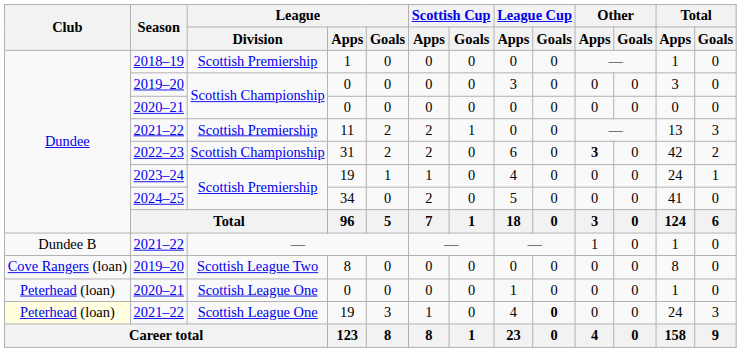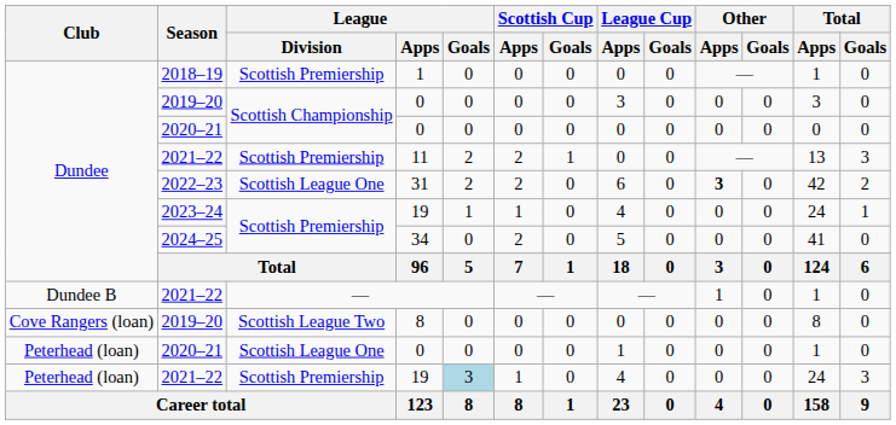 <table class="wikitable" style="text-align: center">
 <tr>
 <th rowspan="2">Club</th>
 <th rowspan="2">Season</th>
 <th colspan="3">League</th>
 <th colspan="2"><a href='#'>Scottish Cup</a></th>
 <th colspan="2"><a href='#'>League Cup</a></th>
 <th colspan="2">Other</th>
 <th colspan="2">Total</th>
 </tr>
 <tr>
 <th>Division</th>
 <th>Apps</th>
 <th>Goals</th>
 <th>Apps</th>
 <th>Goals</th>
 <th>Apps</th>
 <th>Goals</th>
 <th>Apps</th>
 <th>Goals</th>
 <th>Apps</th>
 <th>Goals</th>
 </tr>
 <tr>
 <td rowspan="8"><a href='#'>Dundee</a></td>
 <td><a href='#'>2018–19</a></td>
 <td><a href='#'>Scottish Premiership</a></td>
 <td>1</td>
 <td>0</td>
 <td>0</td>
 <td>0</td>
 <td>0</td>
 <td>0</td>
 <td colspan="2">—</td>
 <td>1</td>
 <td>0</td>
 </tr>
 <tr>
 <td><a href='#'>2019–20</a></td>
 <td rowspan="2"><a href='#'>Scottish Championship</a></td>
 <td>0</td>
 <td>0</td>
 <td>0</td>
 <td>0</td>
 <td>3</td>
 <td>0</td>
 <td>0</td>
 <td>0</td>
 <td>3</td>
 <td>0</td>
 </tr>
 <tr>
 <td><a href='#'>2020–21</a></td>
 <td>0</td>
 <td>0</td>
 <td>0</td>
 <td>0</td>
 <td>0</td>
 <td>0</td>
 <td>0</td>
 <td>0</td>
 <td>0</td>
 <td>0</td>
 </tr>
 <tr>
 <td><a href='#'>2021–22</a></td>
 <td><a href='#'>Scottish Premiership</a></td>
 <td>11</td>
 <td>2</td>
 <td>2</td>
 <td>1</td>
 <td>0</td>
 <td>0</td>
 <td colspan="2">—</td>
 <td>13</td>
 <td>3</td>
 </tr>
 <tr>
 <td><a href='#'>2022–23</a></td>
-<td><a href='#'>Scottish Championship</a></td>
+<td><a href='#'>Scottish League One</a></td>
 <td>31</td>
 <td>2</td>
 <td>2</td>
 <td>0</td>
 <td>6</td>
 <td>0</td>
 <td><strong>3</strong></td>
 <td>0</td>
 <td>42</td>
 <td>2</td>
 </tr>
 <tr>
 <td><a href='#'>2023–24</a></td>
 <td rowspan="2"><a href='#'>Scottish Premiership</a></td>
 <td>19</td>
 <td>1</td>
 <td>1</td>
 <td>0</td>
 <td>4</td>
 <td>0</td>
 <td>0</td>
 <td>0</td>
 <td>24</td>
 <td>1</td>
 </tr>
 <tr>
 <td><a href='#'>2024–25</a></td>
 <td>34</td>
 <td>0</td>
 <td>2</td>
 <td>0</td>
 <td>5</td>
 <td>0</td>
 <td>0</td>
 <td>0</td>
 <td>41</td>
 <td>0</td>
 </tr>
 <tr>
 <th colspan="2">Total</th>
 <th>96</th>
 <th>5</th>
 <th>7</th>
 <th>1</th>
 <th>18</th>
 <th>0</th>
 <th>3</th>
 <th>0</th>
 <th>124</th>
 <th>6</th>
 </tr>
 <tr>
 <td>Dundee B</td>
 <td><a href='#'>2021–22</a></td>
 <td colspan="3">—</td>
 <td colspan="2">—</td>
 <td colspan="2">—</td>
 <td>1</td>
 <td>0</td>
 <td>1</td>
 <td>0</td>
 </tr>
 <tr>
 <td><a href='#'>Cove Rangers</a> (loan)</td>
 <td><a href='#'>2019–20</a></td>
 <td><a href='#'>Scottish League Two</a></td>
 <td>8</td>
 <td>0</td>
 <td>0</td>
 <td>0</td>
 <td>0</td>
 <td>0</td>
 <td>0</td>
 <td>0</td>
 <td>8</td>
 <td>0</td>
 </tr>
 <tr>
 <td><a href='#'>Peterhead</a> (loan)</td>
 <td><a href='#'>2020–21</a></td>
 <td><a href='#'>Scottish League One</a></td>
 <td>0</td>
 <td>0</td>
 <td>0</td>
 <td>0</td>
 <td>1</td>
 <td>0</td>
 <td>0</td>
 <td>0</td>
 <td>1</td>
 <td>0</td>
 </tr>
 <tr>
-<td style="background: lightyellow;"><a href='#'>Peterhead</a> (loan)</td>
+<td><a href='#'>Peterhead</a> (loan)</td>
 <td><a href='#'>2021–22</a></td>
-<td><a href='#'>Scottish League One</a></td>
+<td><a href='#'>Scottish Premiership</a></td>
 <td>19</td>
-<td>3</td>
+<td style="background: lightblue;">3</td>
 <td>1</td>
 <td>0</td>
 <td>4</td>
-<td><strong>0</strong></td>
+<td>0</td>
 <td>0</td>
 <td>0</td>
 <td>24</td>
 <td>3</td>
 </tr>
 <tr>
 <th colspan="3">Career total</th>
 <th>123</th>
 <th>8</th>
 <th>8</th>
 <th>1</th>
 <th>23</th>
 <th>0</th>
 <th>4</th>
 <th>0</th>
 <th>158</th>
 <th>9</th>
 </tr>
 </table>
